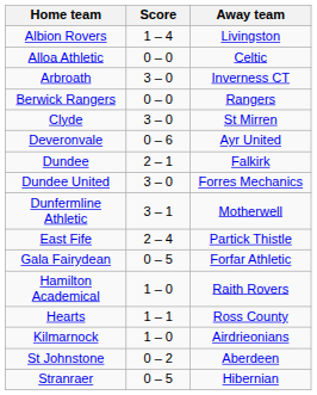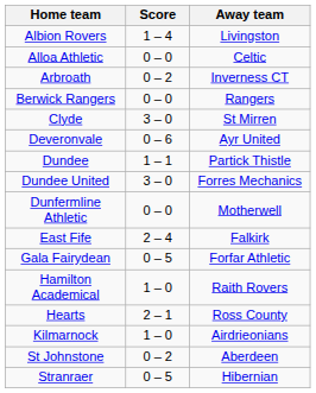 <table class="wikitable" style="text-align: center">
 <tr>
 <th width=140>Home team</th>
 <th width=70>Score</th>
 <th width=140>Away team</th>
 </tr>
 <tr>
 <td><a href='#'>Albion Rovers</a></td>
 <td>1 – 4</td>
 <td><a href='#'>Livingston</a></td>
 </tr>
 <tr>
 <td><a href='#'>Alloa Athletic</a></td>
 <td>0 – 0</td>
 <td><a href='#'>Celtic</a></td>
 </tr>
 <tr>
 <td><a href='#'>Arbroath</a></td>
-<td>3 – 0</td>
+<td>0 – 2</td>
 <td><a href='#'>Inverness CT</a></td>
 </tr>
 <tr>
 <td><a href='#'>Berwick Rangers</a></td>
 <td>0 – 0</td>
 <td><a href='#'>Rangers</a></td>
 </tr>
 <tr>
 <td><a href='#'>Clyde</a></td>
 <td>3 – 0</td>
 <td><a href='#'>St Mirren</a></td>
 </tr>
 <tr>
 <td><a href='#'>Deveronvale</a></td>
 <td>0 – 6</td>
 <td><a href='#'>Ayr United</a></td>
 </tr>
 <tr>
 <td><a href='#'>Dundee</a></td>
-<td>2 – 1</td>
-<td><a href='#'>Falkirk</a></td>
+<td>1 – 1</td>
+<td><a href='#'>Partick Thistle</a></td>
 </tr>
 <tr>
 <td><a href='#'>Dundee United</a></td>
 <td>3 – 0</td>
 <td><a href='#'>Forres Mechanics</a></td>
 </tr>
 <tr>
 <td><a href='#'>Dunfermline Athletic</a></td>
-<td>3 – 1</td>
+<td>0 – 0</td>
 <td><a href='#'>Motherwell</a></td>
 </tr>
 <tr>
 <td><a href='#'>East Fife</a></td>
 <td>2 – 4</td>
-<td><a href='#'>Partick Thistle</a></td>
+<td><a href='#'>Falkirk</a></td>
 </tr>
 <tr>
 <td><a href='#'>Gala Fairydean</a></td>
 <td>0 – 5</td>
 <td><a href='#'>Forfar Athletic</a></td>
 </tr>
 <tr>
 <td><a href='#'>Hamilton Academical</a></td>
 <td>1 – 0</td>
 <td><a href='#'>Raith Rovers</a></td>
 </tr>
 <tr>
 <td><a href='#'>Hearts</a></td>
-<td>1 – 1</td>
+<td>2 – 1</td>
 <td><a href='#'>Ross County</a></td>
 </tr>
 <tr>
 <td><a href='#'>Kilmarnock</a></td>
 <td>1 – 0</td>
 <td><a href='#'>Airdrieonians</a></td>
 </tr>
 <tr>
 <td><a href='#'>St Johnstone</a></td>
 <td>0 – 2</td>
 <td><a href='#'>Aberdeen</a></td>
 </tr>
 <tr>
 <td><a href='#'>Stranraer</a></td>
 <td>0 – 5</td>
 <td><a href='#'>Hibernian</a></td>
 </tr>
 </table>
